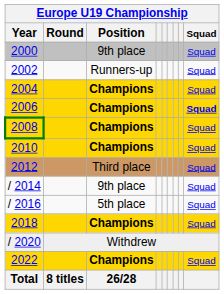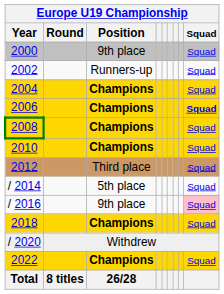 <table class="wikitable" style="text-align: center;">
 <tr>
 <th colspan=9><a href='#'>Europe U19 Championship</a></th>
 </tr>
 <tr>
 <th>Year</th>
 <th>Round</th>
 <th>Position</th>
 <th></th>
 <th></th>
 <th></th>
 <th></th>
 <th></th>
 <th><small>Squad</small></th>
 </tr>
 <tr bgcolor=silver>
 <td> <a href='#'>2000</a></td>
 <td></td>
 <td>9th place</td>
 <td></td>
 <td></td>
 <td></td>
 <td></td>
 <td></td>
 <td><small> <a href='#'>Squad</a></small></td>
 </tr>
 <tr>
 <td> <a href='#'>2002</a></td>
 <td></td>
 <td>Runners-up</td>
 <td></td>
 <td></td>
 <td></td>
 <td></td>
 <td></td>
 <td><small> <a href='#'>Squad</a></small></td>
 </tr>
 <tr bgcolor=gold>
 <td> <a href='#'>2004</a></td>
 <td></td>
 <td><strong>Champions</strong></td>
 <td></td>
 <td></td>
 <td></td>
 <td></td>
 <td></td>
 <td><small> <a href='#'>Squad</a></small></td>
 </tr>
 <tr bgcolor=gold>
 <td> <a href='#'>2006</a></td>
 <td></td>
 <td><strong>Champions</strong></td>
 <td></td>
 <td></td>
 <td></td>
 <td></td>
 <td></td>
 <td><strong><small> <a href='#'>Squad</a></small></strong></td>
 </tr>
 <tr bgcolor=gold>
 <td style="border:3px solid green"> <a href='#'>2008</a></td>
 <td></td>
 <td><strong>Champions</strong></td>
 <td></td>
 <td></td>
 <td></td>
 <td></td>
 <td></td>
 <td><small> <a href='#'>Squad</a></small></td>
 </tr>
 <tr bgcolor=gold>
 <td> <a href='#'>2010</a></td>
 <td></td>
 <td><strong>Champions</strong></td>
 <td></td>
 <td></td>
 <td></td>
 <td></td>
 <td></td>
 <td><small> <a href='#'>Squad</a></small></td>
 </tr>
 <tr bgcolor=cc9966>
 <td> <a href='#'>2012</a></td>
 <td></td>
 <td>Third place</td>
 <td></td>
 <td></td>
 <td></td>
 <td></td>
 <td></td>
 <td><small> <a href='#'>Squad</a></small></td>
 </tr>
 <tr>
 <td>/ <a href='#'>2014</a></td>
 <td></td>
-<td>9th place</td>
+<td>5th place</td>
 <td></td>
 <td></td>
 <td></td>
 <td></td>
 <td></td>
 <td><small> <a href='#'>Squad</a></small></td>
 </tr>
 <tr>
 <td>/ <a href='#'>2016</a></td>
 <td></td>
-<td>5th place</td>
+<td>9th place</td>
 <td></td>
 <td></td>
 <td></td>
 <td></td>
 <td></td>
-<td><small> <a href='#'>Squad</a></small></td>
+<td style="background: pink;"><small> <a href='#'>Squad</a></small></td>
 </tr>
 <tr bgcolor=gold>
 <td> <a href='#'>2018</a></td>
 <td></td>
 <td><strong>Champions</strong></td>
 <td></td>
 <td></td>
 <td></td>
 <td></td>
 <td></td>
 <td><small> <a href='#'>Squad</a></small></td>
 </tr>
 <tr bgcolor="efefef">
 <td>/ <a href='#'>2020</a></td>
 <td colspan="8">Withdrew</td>
 </tr>
 <tr bgcolor=gold>
 <td> <a href='#'>2022</a></td>
 <td></td>
 <td><strong>Champions</strong></td>
 <td></td>
 <td></td>
 <td></td>
 <td></td>
 <td></td>
 <td><small> <a href='#'>Squad</a></small></td>
 </tr>
 <tr>
 <th>Total</th>
 <th>8 titles</th>
 <th>26/28</th>
 <th></th>
 <th></th>
 <th></th>
 <th></th>
 <th></th>
 <th></th>
 </tr>
 </table>
